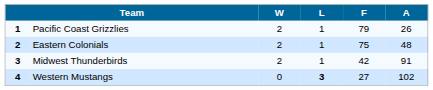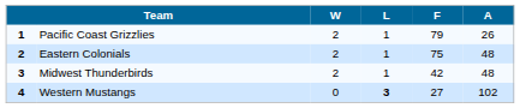 <table align=center cellpadding="4" cellspacing="0" style="background: #f9f9f9; border: 1px #aaa solid; border-collapse: collapse; font-size: 90%;" width=50%>
 <tr align=center bgcolor=#006699 style="color:white;">
 <th width=30% colspan=2>Team</th>
 <th width=5%>W</th>
 <th width=5%>L</th>
 <th width=5%>F</th>
 <th width=5%>A</th>
 </tr>
 <tr align=center bgcolor=#F5FAFF>
 <td><strong>1</strong></td>
 <td align=left>Pacific Coast Grizzlies</td>
 <td>2</td>
 <td>1</td>
 <td>79</td>
 <td>26</td>
 </tr>
 <tr align=center bgcolor=#D0E7FF>
 <td><strong>2</strong></td>
 <td align=left>Eastern Colonials</td>
 <td>2</td>
 <td>1</td>
 <td>75</td>
 <td>48</td>
 </tr>
 <tr align=center bgcolor=#F5FAFF>
 <td><strong>3</strong></td>
 <td align=left>Midwest Thunderbirds</td>
 <td>2</td>
 <td>1</td>
 <td>42</td>
-<td>91</td>
+<td>48</td>
 </tr>
 <tr align=center bgcolor=#D0E7FF>
 <td><strong>4</strong></td>
 <td align=left>Western Mustangs</td>
 <td>0</td>
 <td><strong>3</strong></td>
 <td>27</td>
 <td>102</td>
 </tr>
 <tr align=center bgcolor=#F5FAFF>
 </tr>
 </table>
